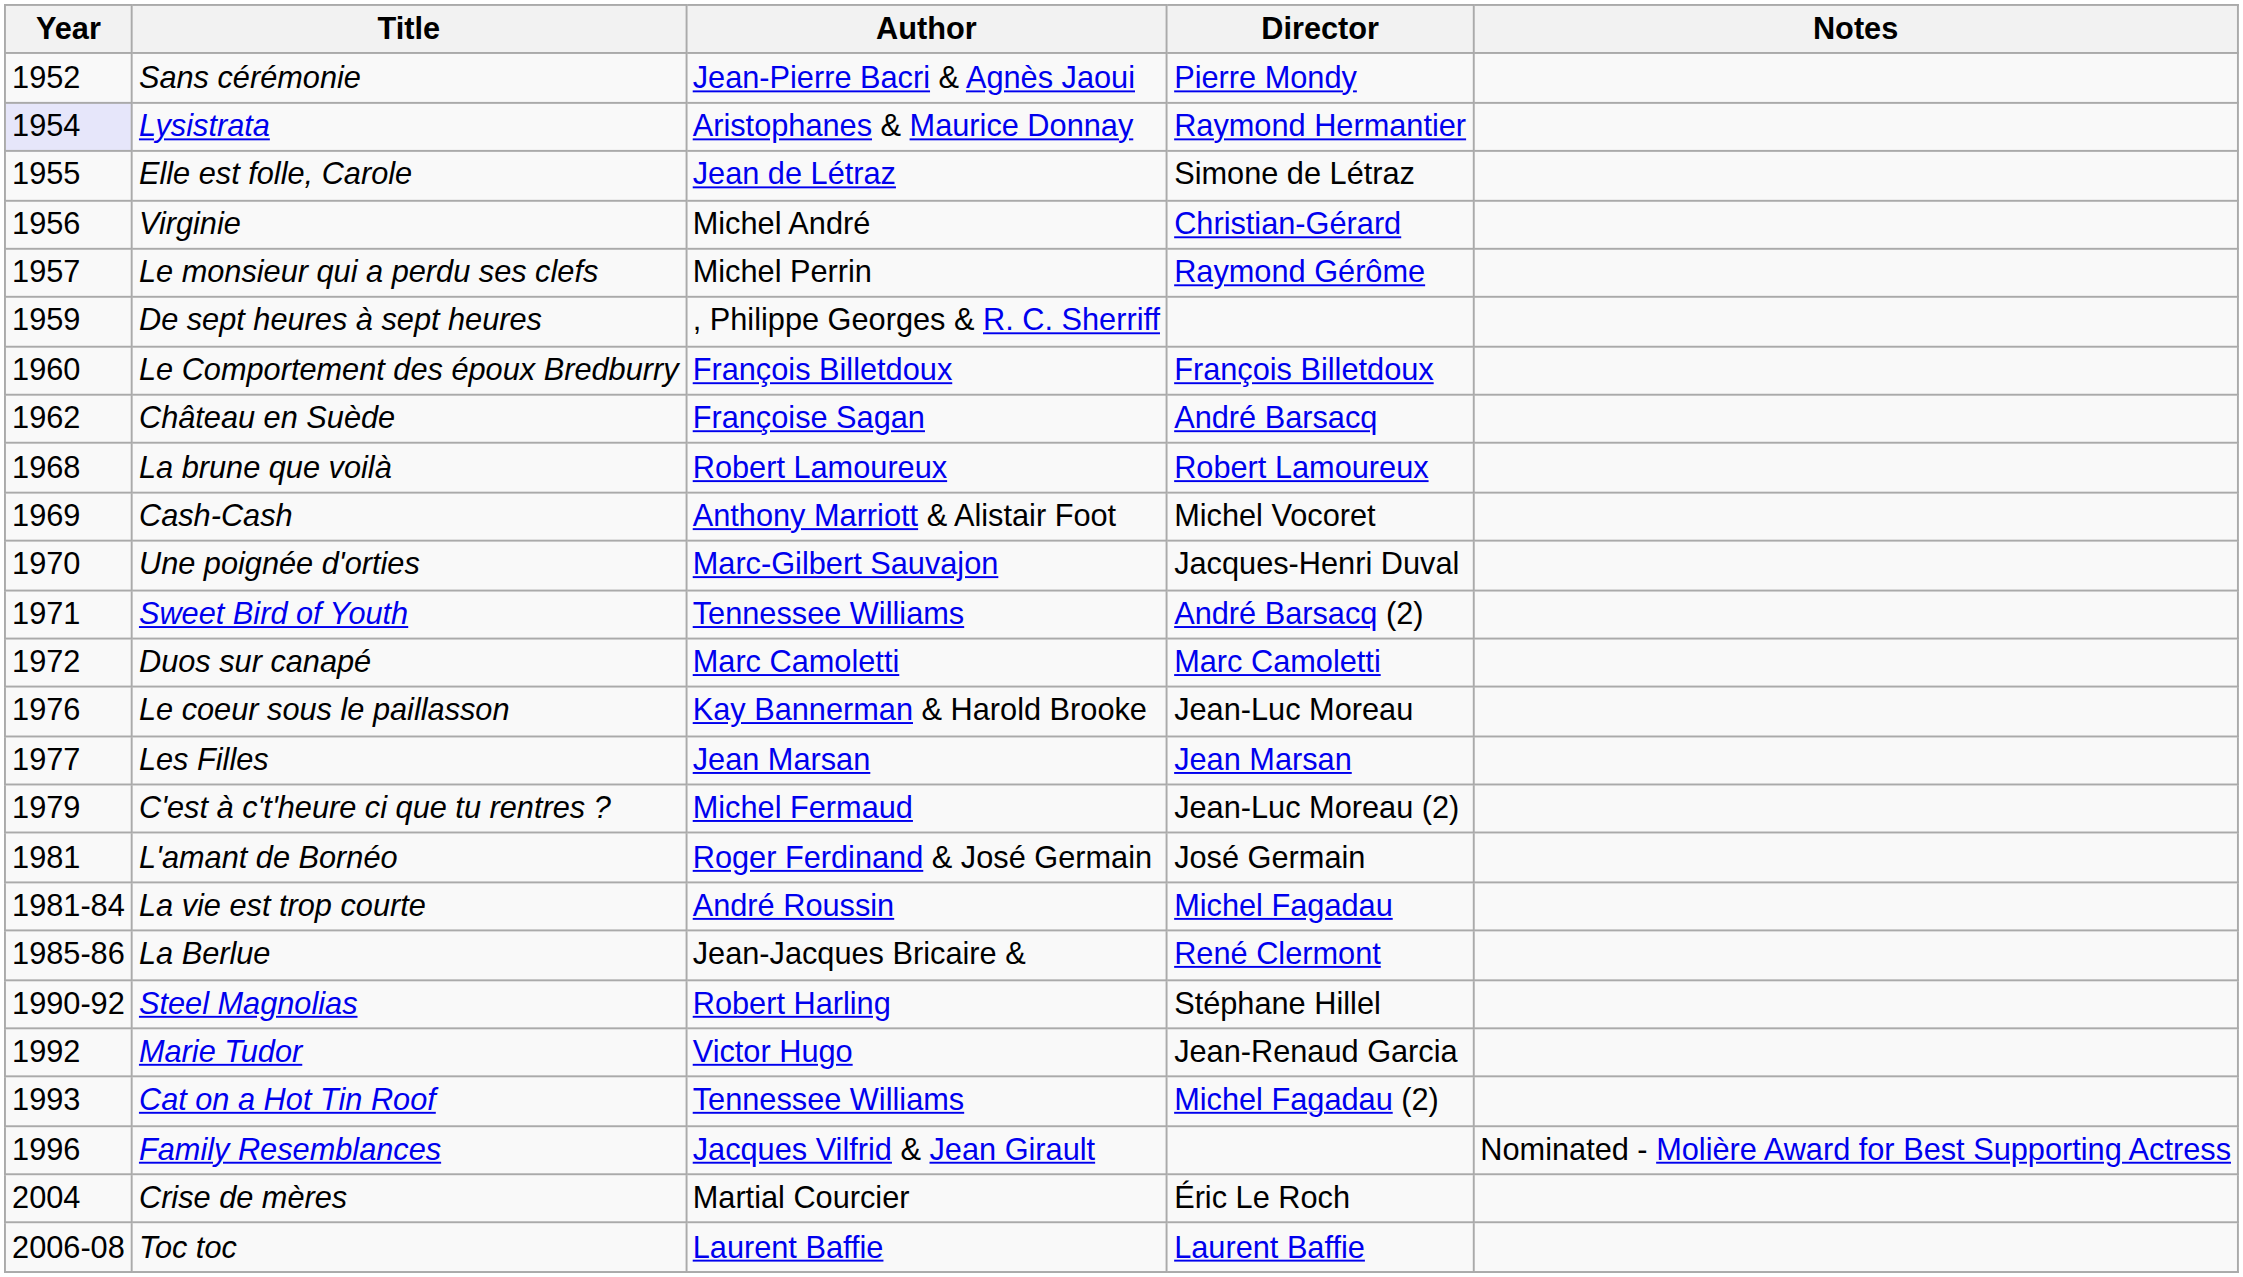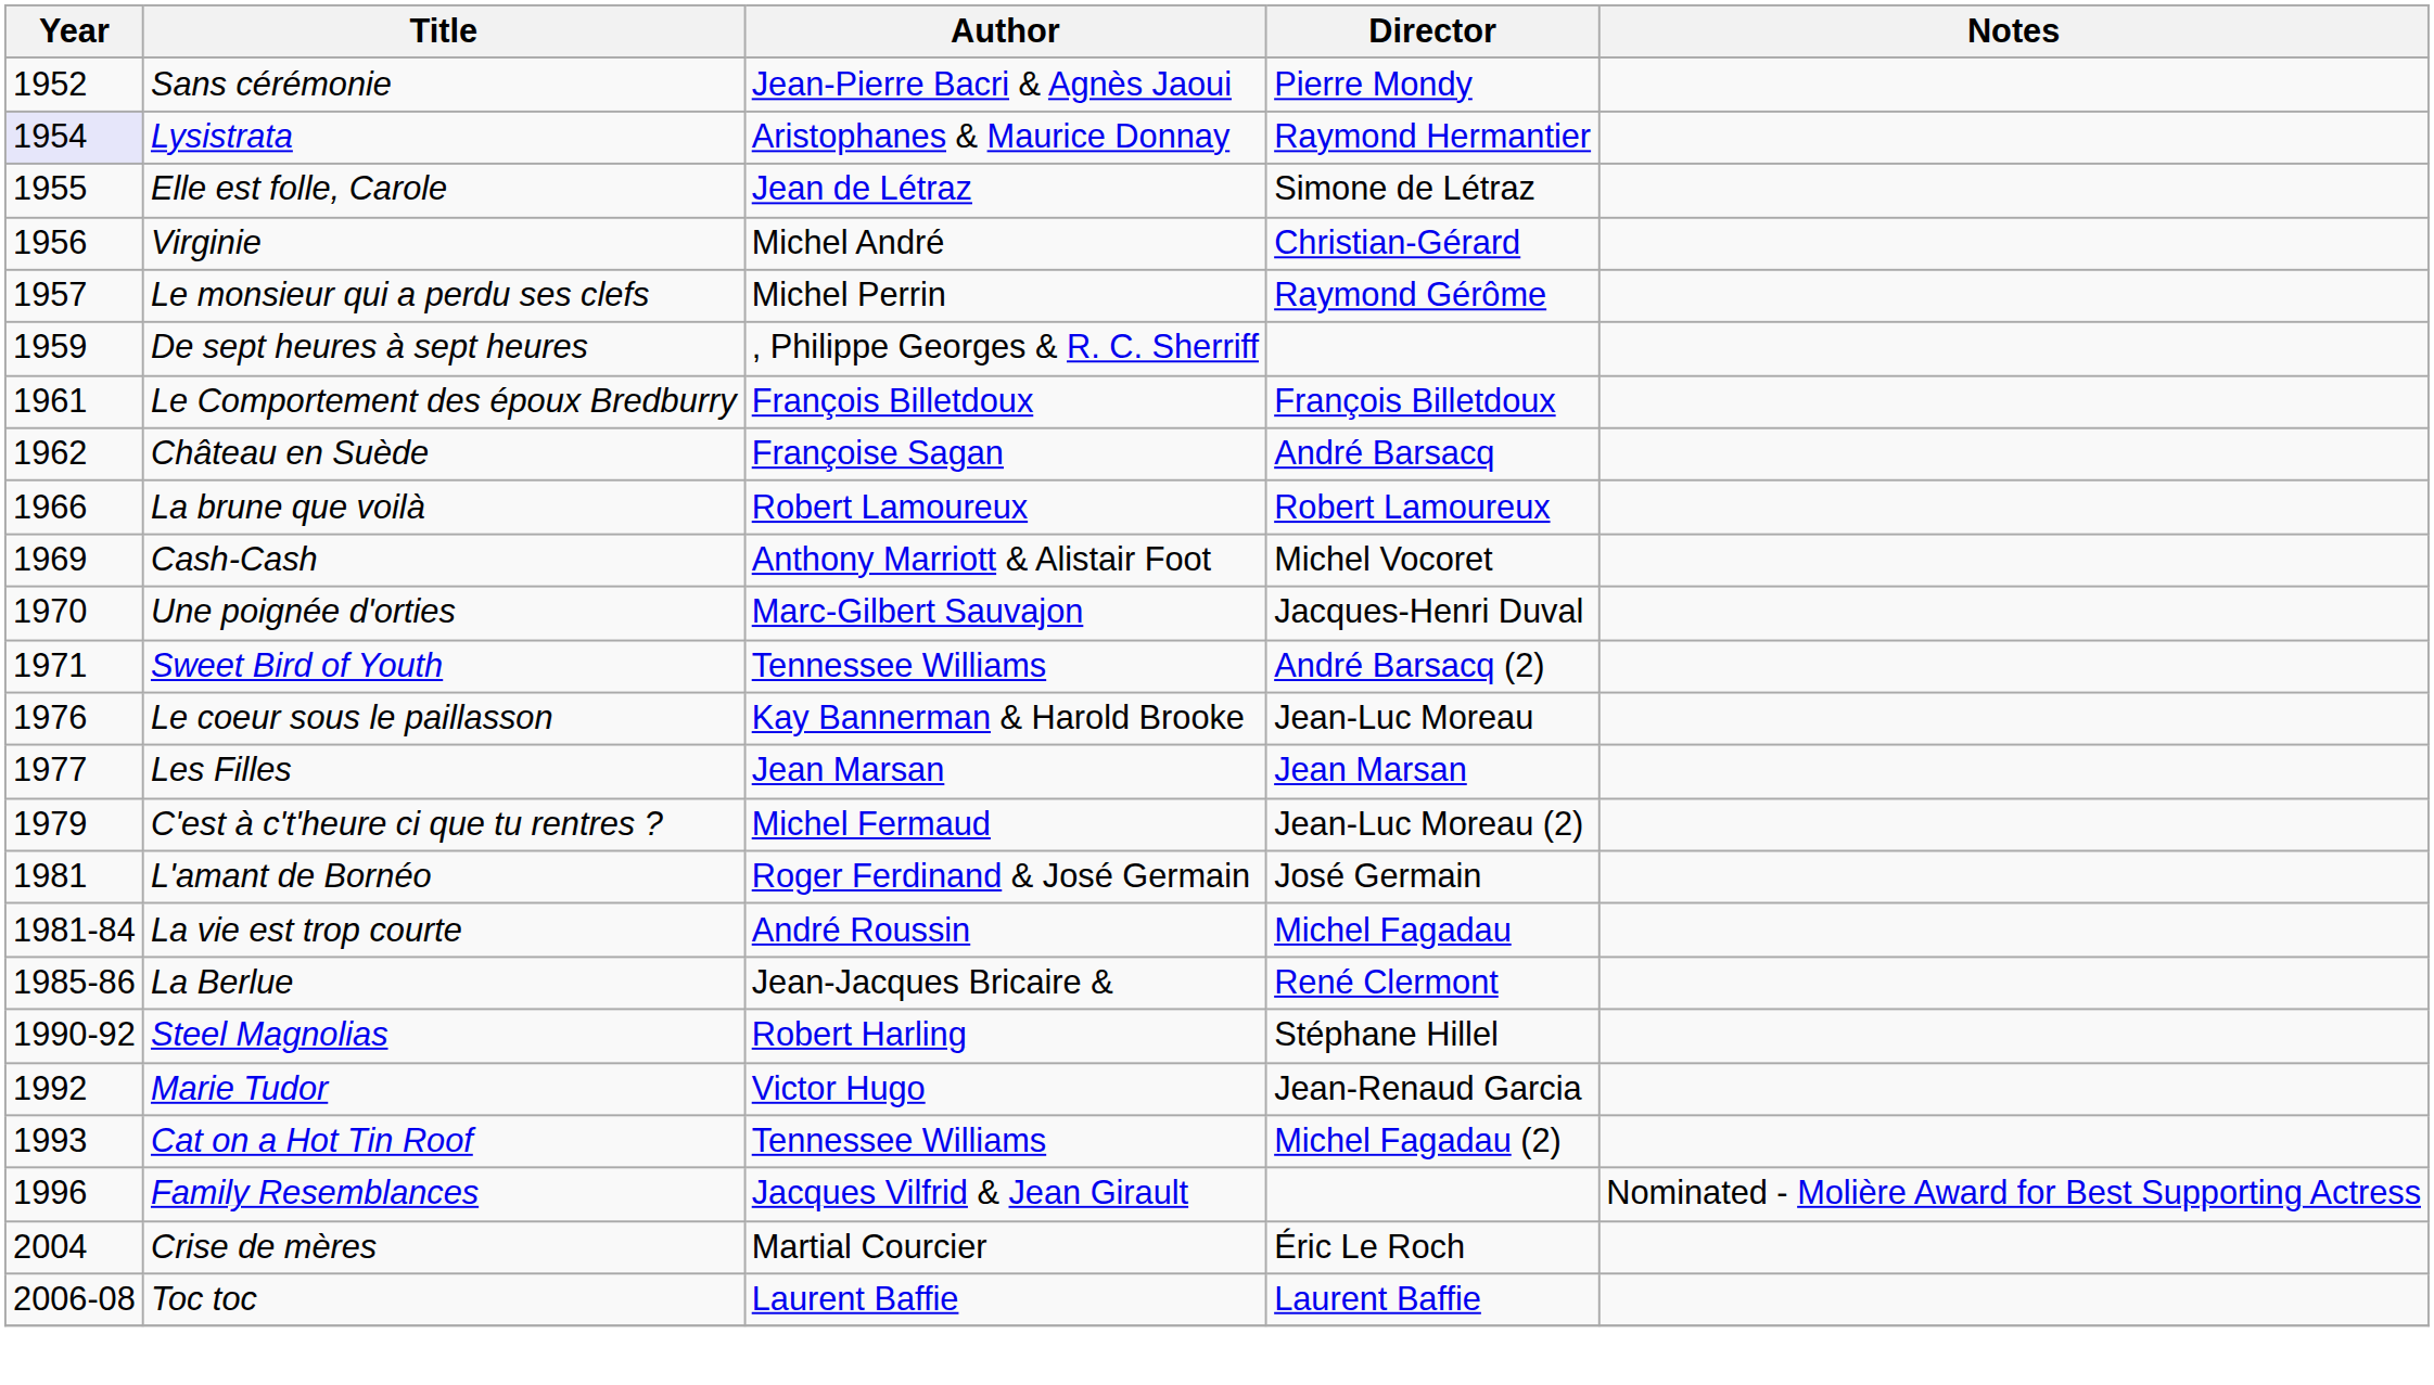 <table class="wikitable">
 <tr>
 <th>Year</th>
 <th>Title</th>
 <th>Author</th>
 <th>Director</th>
 <th>Notes</th>
 </tr>
 <tr>
 <td>1952</td>
 <td><em>Sans cérémonie</em></td>
 <td><a href='#'>Jean-Pierre Bacri</a> & <a href='#'>Agnès Jaoui</a></td>
 <td><a href='#'>Pierre Mondy</a></td>
 <td></td>
 </tr>
 <tr>
 <td style="background: lavender;">1954</td>
 <td><em><a href='#'>Lysistrata</a></em></td>
 <td><a href='#'>Aristophanes</a> & <a href='#'>Maurice Donnay</a></td>
 <td><a href='#'>Raymond Hermantier</a></td>
 <td></td>
 </tr>
 <tr>
 <td>1955</td>
 <td><em>Elle est folle, Carole</em></td>
 <td><a href='#'>Jean de Létraz</a></td>
 <td>Simone de Létraz</td>
 <td></td>
 </tr>
 <tr>
 <td>1956</td>
 <td><em>Virginie</em></td>
 <td>Michel André</td>
 <td><a href='#'>Christian-Gérard</a></td>
 <td></td>
 </tr>
 <tr>
 <td>1957</td>
 <td><em>Le monsieur qui a perdu ses clefs</em></td>
 <td>Michel Perrin</td>
 <td><a href='#'>Raymond Gérôme</a></td>
 <td></td>
 </tr>
 <tr>
 <td>1959</td>
 <td><em>De sept heures à sept heures</em></td>
 <td>, Philippe Georges & <a href='#'>R. C. Sherriff</a></td>
 <td></td>
 <td></td>
 </tr>
 <tr>
-<td>1960</td>
+<td>1961</td>
 <td><em>Le Comportement des époux Bredburry</em></td>
 <td><a href='#'>François Billetdoux</a></td>
 <td><a href='#'>François Billetdoux</a></td>
 <td></td>
 </tr>
 <tr>
 <td>1962</td>
 <td><em>Château en Suède</em></td>
 <td><a href='#'>Françoise Sagan</a></td>
 <td><a href='#'>André Barsacq</a></td>
 <td></td>
 </tr>
 <tr>
-<td>1968</td>
+<td>1966</td>
 <td><em>La brune que voilà</em></td>
 <td><a href='#'>Robert Lamoureux</a></td>
 <td><a href='#'>Robert Lamoureux</a></td>
 <td></td>
 </tr>
 <tr>
 <td>1969</td>
 <td><em>Cash-Cash</em></td>
 <td><a href='#'>Anthony Marriott</a> & Alistair Foot</td>
 <td>Michel Vocoret</td>
 <td></td>
 </tr>
 <tr>
 <td>1970</td>
 <td><em>Une poignée d'orties</em></td>
 <td><a href='#'>Marc-Gilbert Sauvajon</a></td>
 <td>Jacques-Henri Duval</td>
 <td></td>
 </tr>
 <tr>
 <td>1971</td>
 <td><em><a href='#'>Sweet Bird of Youth</a></em></td>
 <td><a href='#'>Tennessee Williams</a></td>
 <td><a href='#'>André Barsacq</a> (2)</td>
-<td></td>
-</tr>
-<tr>
-<td>1972</td>
-<td><em>Duos sur canapé</em></td>
-<td><a href='#'>Marc Camoletti</a></td>
-<td><a href='#'>Marc Camoletti</a></td>
 <td></td>
 </tr>
 <tr>
 <td>1976</td>
 <td><em>Le coeur sous le paillasson</em></td>
 <td><a href='#'>Kay Bannerman</a> & Harold Brooke</td>
 <td>Jean-Luc Moreau</td>
 <td></td>
 </tr>
 <tr>
 <td>1977</td>
 <td><em>Les Filles</em></td>
 <td><a href='#'>Jean Marsan</a></td>
 <td><a href='#'>Jean Marsan</a></td>
 <td></td>
 </tr>
 <tr>
 <td>1979</td>
 <td><em>C'est à c't'heure ci que tu rentres ?</em></td>
 <td><a href='#'>Michel Fermaud</a></td>
 <td>Jean-Luc Moreau (2)</td>
 <td></td>
 </tr>
 <tr>
 <td>1981</td>
 <td><em>L'amant de Bornéo</em></td>
 <td><a href='#'>Roger Ferdinand</a> & José Germain</td>
 <td>José Germain</td>
 <td></td>
 </tr>
 <tr>
 <td>1981-84</td>
 <td><em>La vie est trop courte</em></td>
 <td><a href='#'>André Roussin</a></td>
 <td><a href='#'>Michel Fagadau</a></td>
 <td></td>
 </tr>
 <tr>
 <td>1985-86</td>
 <td><em>La Berlue</em></td>
 <td>Jean-Jacques Bricaire & </td>
 <td><a href='#'>René Clermont</a></td>
 <td></td>
 </tr>
 <tr>
 <td>1990-92</td>
 <td><em><a href='#'>Steel Magnolias</a></em></td>
 <td><a href='#'>Robert Harling</a></td>
 <td>Stéphane Hillel</td>
 <td></td>
 </tr>
 <tr>
 <td>1992</td>
 <td><em><a href='#'>Marie Tudor</a></em></td>
 <td><a href='#'>Victor Hugo</a></td>
 <td>Jean-Renaud Garcia</td>
 <td></td>
 </tr>
 <tr>
 <td>1993</td>
 <td><em><a href='#'>Cat on a Hot Tin Roof</a></em></td>
 <td><a href='#'>Tennessee Williams</a></td>
 <td><a href='#'>Michel Fagadau</a> (2)</td>
 <td></td>
 </tr>
 <tr>
 <td>1996</td>
 <td><em><a href='#'>Family Resemblances</a></em></td>
 <td><a href='#'>Jacques Vilfrid</a> & <a href='#'>Jean Girault</a></td>
 <td></td>
 <td>Nominated - <a href='#'>Molière Award for Best Supporting Actress</a></td>
 </tr>
 <tr>
 <td>2004</td>
 <td><em>Crise de mères</em></td>
 <td>Martial Courcier</td>
 <td>Éric Le Roch</td>
 <td></td>
 </tr>
 <tr>
 <td>2006-08</td>
 <td><em>Toc toc</em></td>
 <td><a href='#'>Laurent Baffie</a></td>
 <td><a href='#'>Laurent Baffie</a></td>
 <td></td>
 </tr>
 <tr>
 </tr>
 </table>
